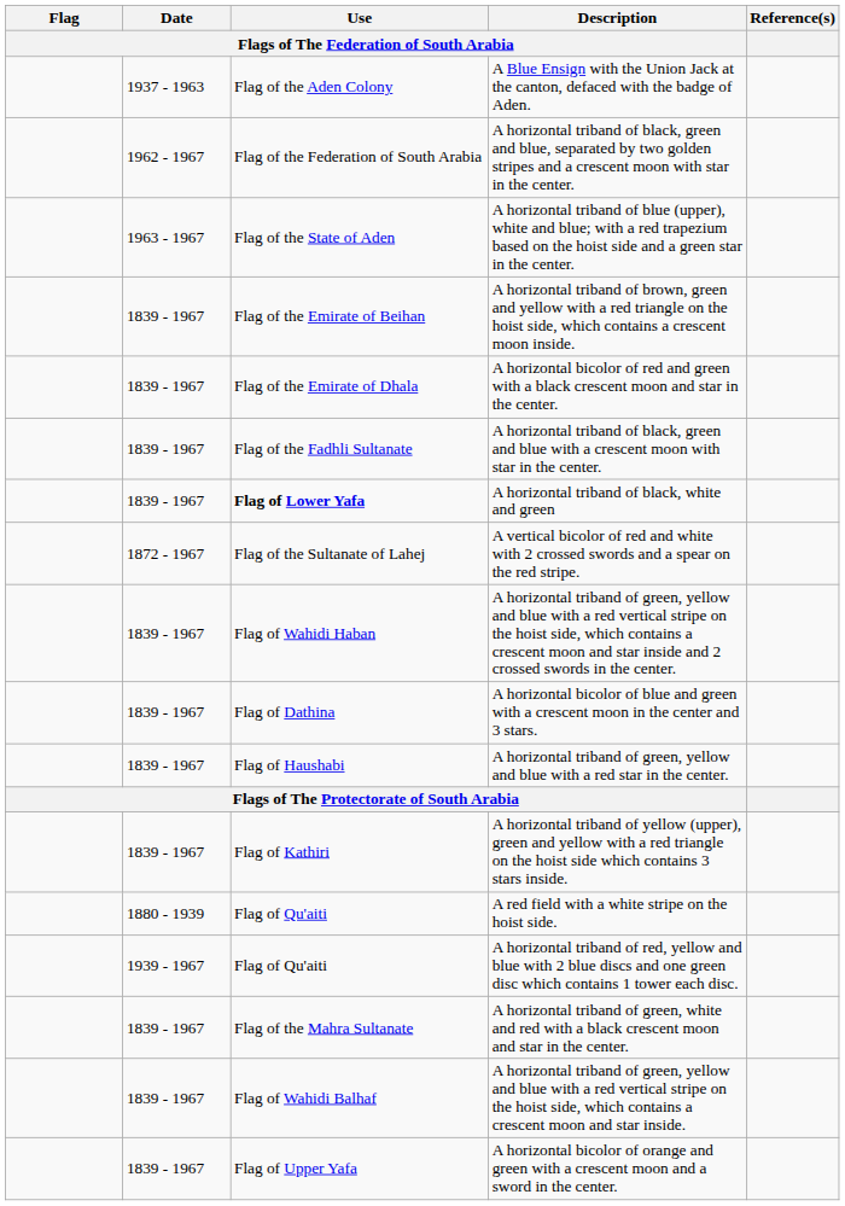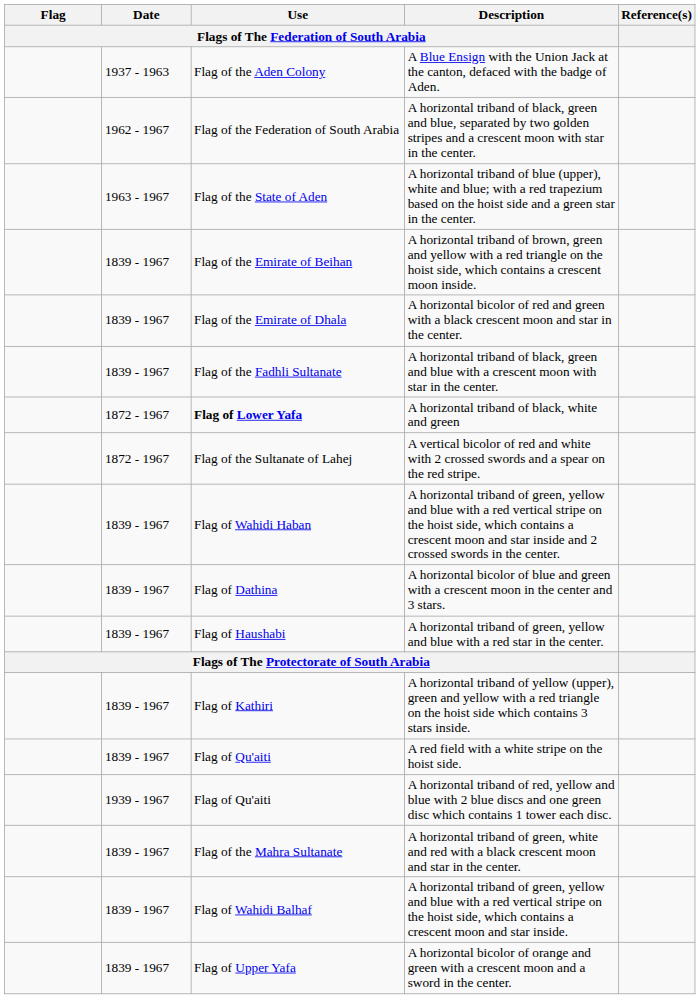 <table class="wikitable">
 <tr>
 <th style="width:110px;">Flag</th>
 <th style="width:100px;">Date</th>
 <th style="width:250px;">Use</th>
 <th style="width:250px;">Description</th>
 <th>Reference(s)</th>
 </tr>
 <tr>
 <th colspan="4">Flags of The <a href='#'>Federation of South Arabia</a></th>
 <th></th>
 </tr>
 <tr>
 <td></td>
 <td>1937 - 1963</td>
 <td>Flag of the <a href='#'>Aden Colony</a></td>
 <td>A <a href='#'>Blue Ensign</a> with the Union Jack at the canton, defaced with the badge of Aden.</td>
 <td></td>
 </tr>
 <tr>
 <td></td>
 <td>1962 - 1967</td>
 <td>Flag of the Federation of South Arabia</td>
 <td>A horizontal triband of black, green and blue, separated by two golden stripes and a crescent moon with star in the center.</td>
 <td></td>
 </tr>
 <tr>
 <td></td>
 <td>1963 - 1967</td>
 <td>Flag of the <a href='#'>State of Aden</a></td>
 <td>A horizontal triband of blue (upper), white and blue; with a red trapezium based on the hoist side and a green star in the center.</td>
 <td></td>
 </tr>
 <tr>
 <td></td>
 <td>1839 - 1967</td>
 <td>Flag of the <a href='#'>Emirate of Beihan</a></td>
 <td>A horizontal triband of brown, green and yellow with a red triangle on the hoist side, which contains a crescent moon inside.</td>
 <td></td>
 </tr>
 <tr>
 <td></td>
 <td>1839 - 1967</td>
 <td>Flag of the <a href='#'>Emirate of Dhala</a></td>
 <td>A horizontal bicolor of red and green with a black crescent moon and star in the center.</td>
 <td></td>
 </tr>
 <tr>
 <td></td>
 <td>1839 - 1967</td>
 <td>Flag of the <a href='#'>Fadhli Sultanate</a></td>
 <td>A horizontal triband of black, green and blue with a crescent moon with star in the center.</td>
 <td></td>
 </tr>
 <tr>
 <td></td>
-<td>1839 - 1967</td>
+<td>1872 - 1967</td>
 <td><strong>Flag of <a href='#'>Lower Yafa</a></strong></td>
 <td>A horizontal triband of black, white and green</td>
 <td></td>
 </tr>
 <tr>
 <td></td>
 <td>1872 - 1967</td>
 <td>Flag of the Sultanate of Lahej</td>
 <td>A vertical bicolor of red and white with 2 crossed swords and a spear on the red stripe.</td>
 <td></td>
 </tr>
 <tr>
 <td></td>
 <td>1839 - 1967</td>
 <td>Flag of <a href='#'>Wahidi Haban</a></td>
 <td>A horizontal triband of green, yellow and blue with a red vertical stripe on the hoist side, which contains a crescent moon and star inside and 2 crossed swords in the center.</td>
 <td></td>
 </tr>
 <tr>
 <td></td>
 <td>1839 - 1967</td>
 <td>Flag of <a href='#'>Dathina</a></td>
 <td>A horizontal bicolor of blue and green with a crescent moon in the center and 3 stars.</td>
 <td></td>
 </tr>
 <tr>
 <td></td>
 <td>1839 - 1967</td>
 <td>Flag of <a href='#'>Haushabi</a></td>
 <td>A horizontal triband of green, yellow and blue with a red star in the center.</td>
 <td></td>
 </tr>
 <tr>
 <th colspan="4">Flags of The <a href='#'>Protectorate of South Arabia</a></th>
 <th></th>
 </tr>
 <tr>
 <td></td>
 <td>1839 - 1967</td>
 <td>Flag of <a href='#'>Kathiri</a></td>
 <td>A horizontal triband of yellow (upper), green and yellow with a red triangle on the hoist side which contains 3 stars inside.</td>
 <td></td>
 </tr>
 <tr>
 <td></td>
-<td>1880 - 1939</td>
+<td>1839 - 1967</td>
 <td>Flag of <a href='#'>Qu'aiti</a></td>
 <td>A red field with a white stripe on the hoist side.</td>
 <td></td>
 </tr>
 <tr>
 <td></td>
 <td>1939 - 1967</td>
 <td>Flag of Qu'aiti</td>
 <td>A horizontal triband of red, yellow and blue with 2 blue discs and one green disc which contains 1 tower each disc.</td>
 <td></td>
 </tr>
 <tr>
 <td></td>
 <td>1839 - 1967</td>
 <td>Flag of the <a href='#'>Mahra Sultanate</a></td>
 <td>A horizontal triband of green, white and red with a black crescent moon and star in the center.</td>
 <td></td>
 </tr>
 <tr>
 <td></td>
 <td>1839 - 1967</td>
 <td>Flag of <a href='#'>Wahidi Balhaf</a></td>
 <td>A horizontal triband of green, yellow and blue with a red vertical stripe on the hoist side, which contains a crescent moon and star inside.</td>
 <td></td>
 </tr>
 <tr>
 <td></td>
 <td>1839 - 1967</td>
 <td>Flag of <a href='#'>Upper Yafa</a></td>
 <td>A horizontal bicolor of orange and green with a crescent moon and a sword in the center.</td>
 <td></td>
 </tr>
 </table>
